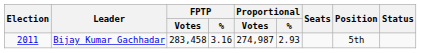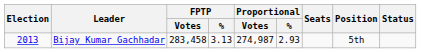 <table class=wikitable style=text-align:center>
 <tr>
 <th rowspan=2>Election</th>
 <th rowspan=2>Leader</th>
 <th colspan=2>FPTP</th>
 <th colspan=2>Proportional</th>
 <th rowspan=2>Seats</th>
 <th rowspan=2>Position</th>
 <th rowspan=2>Status</th>
 </tr>
 <tr>
 <th>Votes</th>
 <th>%</th>
 <th>Votes</th>
 <th>%</th>
 </tr>
 <tr>
-<td><a href='#'>2011</a></td>
+<td><a href='#'>2013</a></td>
 <td><a href='#'>Bijay Kumar Gachhadar</a></td>
 <td>283,458</td>
-<td>3.16</td>
+<td>3.13</td>
 <td>274,987</td>
 <td>2.93</td>
 <td></td>
 <td>5th</td>
 <td></td>
 </tr>
 </table>
